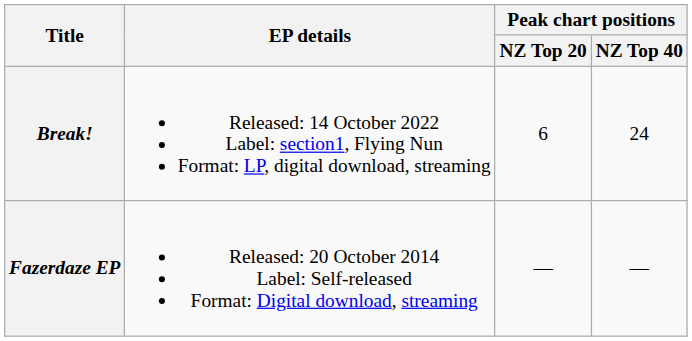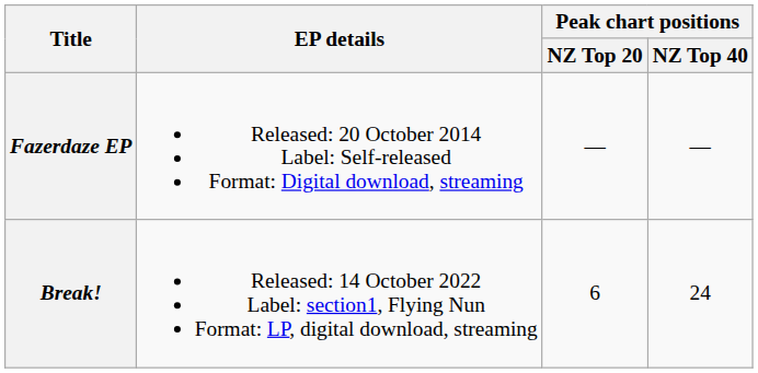 <table class="wikitable plainrowheaders" style="text-align:center">
 <tr>
 <th scope="col" rowspan="2">Title</th>
 <th scope="col" rowspan="2">EP details</th>
 <th colspan="2">Peak chart positions</th>
 </tr>
 <tr>
 <th>NZ Top 20</th>
 <th>NZ Top 40</th>
 </tr>
 <tr>
+<th scope="row"><em>Fazerdaze EP</em></th>
+<td><br><ul><li>Released: 20 October 2014</li><li>Label: Self-released</li><li>Format: <a href='#'>Digital download</a>, <a href='#'>streaming</a></li></ul></td>
+<td>—</td>
+<td>—</td>
+</tr>
+<tr>
 <th scope="row"><em>Break!</em></th>
 <td><br><ul><li>Released: 14 October 2022</li><li>Label: <a href='#'>section1</a>, Flying Nun</li><li>Format: <a href='#'>LP</a>, digital download, streaming</li></ul></td>
 <td>6</td>
 <td>24</td>
 </tr>
-<tr>
-<th scope="row"><em>Fazerdaze EP</em></th>
-<td><br><ul><li>Released: 20 October 2014</li><li>Label: Self-released</li><li>Format: <a href='#'>Digital download</a>, <a href='#'>streaming</a></li></ul></td>
-<td>—</td>
-<td>—</td>
-</tr>
 </table>
